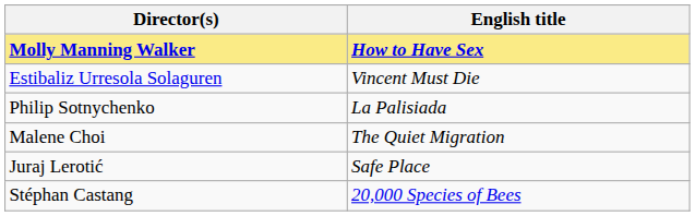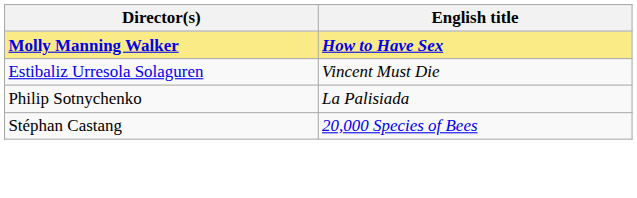 <table class="sortable wikitable" width="95%" cellpadding="5">
 <tr>
 <th width="20%">Director(s)</th>
 <th width="20%">English title</th>
 </tr>
 <tr style="background:#FAEB86">
 <td> <strong><a href='#'>Molly Manning Walker</a></strong></td>
 <td><strong><em><a href='#'>How to Have Sex</a></em></strong></td>
 </tr>
 <tr>
 <td> <a href='#'>Estibaliz Urresola Solaguren</a></td>
 <td><em>Vincent Must Die</em></td>
 </tr>
 <tr>
 <td> Philip Sotnychenko</td>
 <td><em>La Palisiada</em></td>
 </tr>
 <tr>
-<td> Malene Choi</td>
-<td><em>The Quiet Migration</em></td>
-</tr>
-<tr>
-<td> Juraj Lerotić</td>
-<td><em>Safe Place</em></td>
-</tr>
-<tr>
 <td> Stéphan Castang</td>
 <td><em><a href='#'>20,000 Species of Bees</a></em></td>
 </tr>
 </table>
